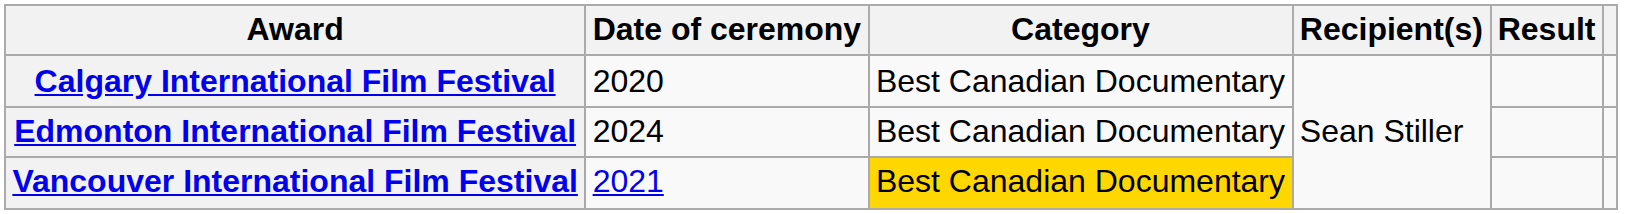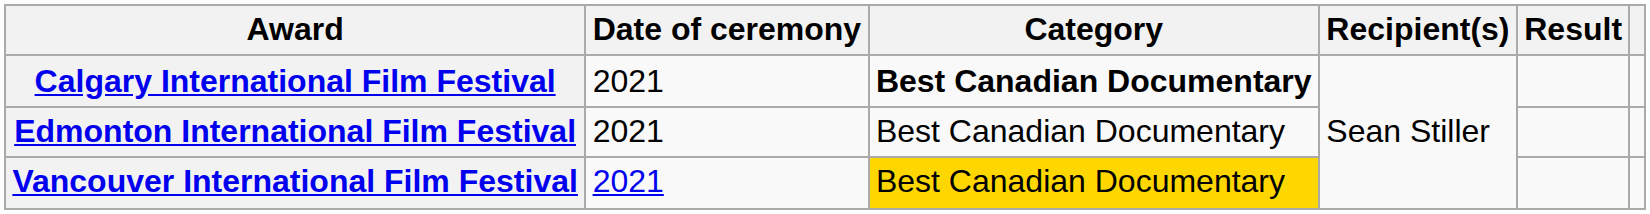 <table class="wikitable plainrowheaders sortable">
 <tr>
 <th scope="col">Award</th>
 <th scope="col">Date of ceremony</th>
 <th scope="col">Category</th>
 <th scope="col">Recipient(s)</th>
 <th scope="col">Result</th>
 <th scope="col" class="unsortable"></th>
 </tr>
 <tr>
 <th scope="row"><a href='#'>Calgary International Film Festival</a></th>
-<td>2020</td>
-<td>Best Canadian Documentary</td>
+<td>2021</td>
+<td><strong>Best Canadian Documentary</strong></td>
 <td rowspan=3>Sean Stiller</td>
 <td></td>
 <td></td>
 </tr>
 <tr>
 <th scope="row"><a href='#'>Edmonton International Film Festival</a></th>
-<td>2024</td>
+<td>2021</td>
 <td>Best Canadian Documentary</td>
 <td></td>
 <td></td>
 </tr>
 <tr>
 <th scope="row"><a href='#'>Vancouver International Film Festival</a></th>
 <td><a href='#'>2021</a></td>
 <td style="background: gold;">Best Canadian Documentary</td>
 <td></td>
 <td></td>
 </tr>
 </table>
